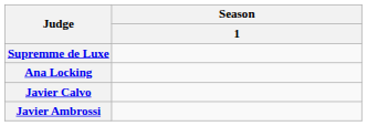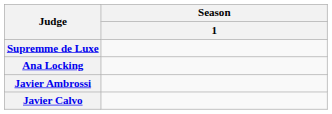 <table class="wikitable plainrowheaders" style="text-align:center">
 <tr>
 <th rowspan="2" style="width:30%">Judge</th>
 <th>Season</th>
 </tr>
 <tr>
 <th>1</th>
 </tr>
 <tr>
 <th><a href='#'>Supremme de Luxe</a></th>
 <td></td>
 </tr>
 <tr>
 <th><a href='#'>Ana Locking</a></th>
 <td></td>
 </tr>
 <tr>
+<th><a href='#'>Javier Ambrossi</a></th>
+<td></td>
+</tr>
+<tr>
 <th><a href='#'>Javier Calvo</a></th>
 <td></td>
 </tr>
-<tr>
-<th><a href='#'>Javier Ambrossi</a></th>
-<td></td>
-</tr>
 </table>
